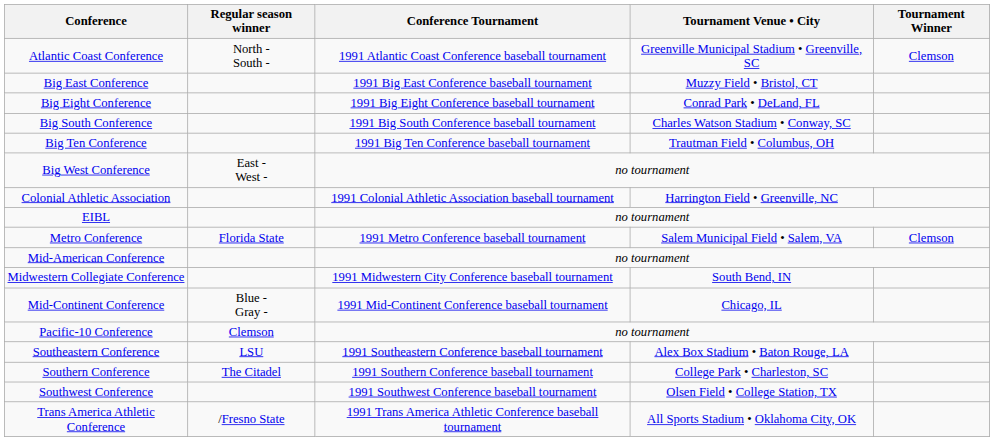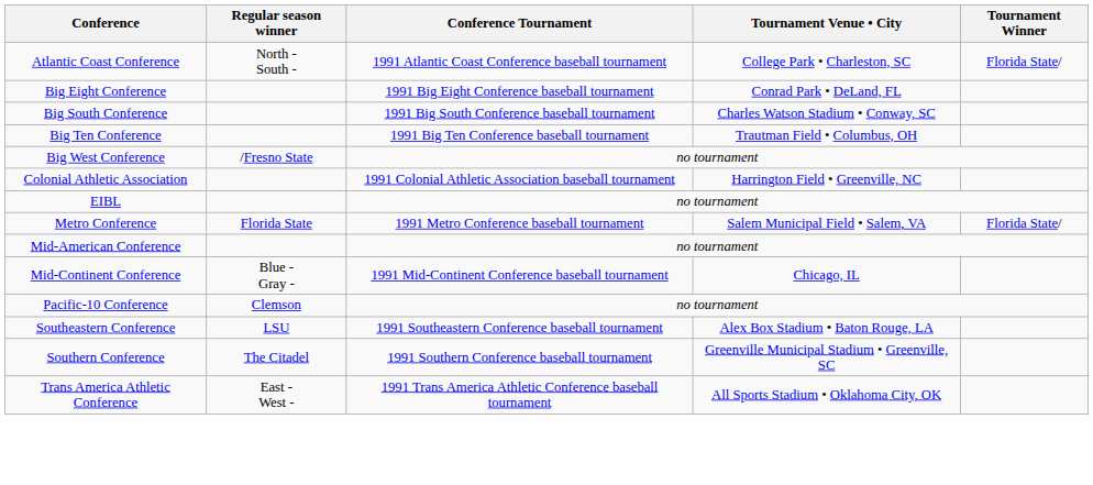 <table class="wikitable" style="text-align:center;">
 <tr>
 <th>Conference</th>
 <th>Regular season winner</th>
 <th>Conference Tournament</th>
 <th>Tournament Venue • City</th>
 <th>Tournament Winner</th>
 </tr>
 <tr>
 <td><a href='#'>Atlantic Coast Conference</a></td>
 <td>North - <br>South - </td>
 <td><a href='#'>1991 Atlantic Coast Conference baseball tournament</a></td>
-<td><a href='#'>Greenville Municipal Stadium</a> • <a href='#'>Greenville, SC</a></td>
-<td><a href='#'>Clemson</a></td>
-</tr>
-<tr>
-<td><a href='#'>Big East Conference</a></td>
-<td></td>
-<td><a href='#'>1991 Big East Conference baseball tournament</a></td>
-<td><a href='#'>Muzzy Field</a> • <a href='#'>Bristol, CT</a></td>
-<td></td>
+<td><a href='#'>College Park</a> • <a href='#'>Charleston, SC</a></td>
+<td><a href='#'>Florida State</a>/</td>
 </tr>
 <tr>
 <td><a href='#'>Big Eight Conference</a></td>
 <td></td>
 <td><a href='#'>1991 Big Eight Conference baseball tournament</a></td>
 <td><a href='#'>Conrad Park</a> • <a href='#'>DeLand, FL</a></td>
 <td></td>
 </tr>
 <tr>
 <td><a href='#'>Big South Conference</a></td>
 <td></td>
 <td><a href='#'>1991 Big South Conference baseball tournament</a></td>
 <td><a href='#'>Charles Watson Stadium</a> • <a href='#'>Conway, SC</a></td>
 <td></td>
 </tr>
 <tr>
 <td><a href='#'>Big Ten Conference</a></td>
 <td></td>
 <td><a href='#'>1991 Big Ten Conference baseball tournament</a></td>
 <td><a href='#'>Trautman Field</a> • <a href='#'>Columbus, OH</a></td>
 <td></td>
 </tr>
 <tr>
 <td><a href='#'>Big West Conference</a></td>
-<td>East - <br>West - </td>
+<td>/<a href='#'>Fresno State</a></td>
 <td colspan=3><em>no tournament</em></td>
 </tr>
 <tr>
 <td><a href='#'>Colonial Athletic Association</a></td>
 <td></td>
 <td><a href='#'>1991 Colonial Athletic Association baseball tournament</a></td>
 <td><a href='#'>Harrington Field</a> • <a href='#'>Greenville, NC</a></td>
 <td></td>
 </tr>
 <tr>
 <td><a href='#'>EIBL</a></td>
 <td></td>
 <td colspan=3><em>no tournament</em></td>
 </tr>
 <tr>
 <td><a href='#'>Metro Conference</a></td>
 <td><a href='#'>Florida State</a></td>
 <td><a href='#'>1991 Metro Conference baseball tournament</a></td>
 <td><a href='#'>Salem Municipal Field</a> • <a href='#'>Salem, VA</a></td>
-<td><a href='#'>Clemson</a></td>
+<td><a href='#'>Florida State</a>/</td>
 </tr>
 <tr>
 <td><a href='#'>Mid-American Conference</a></td>
 <td></td>
 <td colspan=3><em>no tournament</em></td>
-</tr>
-<tr>
-<td><a href='#'>Midwestern Collegiate Conference</a></td>
-<td></td>
-<td><a href='#'>1991 Midwestern City Conference baseball tournament</a></td>
-<td><a href='#'>South Bend, IN</a></td>
-<td></td>
 </tr>
 <tr>
 <td><a href='#'>Mid-Continent Conference</a></td>
 <td>Blue - <br>Gray - </td>
 <td><a href='#'>1991 Mid-Continent Conference baseball tournament</a></td>
 <td><a href='#'>Chicago, IL</a></td>
 <td></td>
 </tr>
 <tr>
 <td><a href='#'>Pacific-10 Conference</a></td>
 <td><a href='#'>Clemson</a></td>
 <td colspan=3><em>no tournament</em></td>
 </tr>
 <tr>
 <td><a href='#'>Southeastern Conference</a></td>
 <td><a href='#'>LSU</a></td>
 <td><a href='#'>1991 Southeastern Conference baseball tournament</a></td>
 <td><a href='#'>Alex Box Stadium</a> • <a href='#'>Baton Rouge, LA</a></td>
 <td></td>
 </tr>
 <tr>
 <td><a href='#'>Southern Conference</a></td>
 <td><a href='#'>The Citadel</a></td>
 <td><a href='#'>1991 Southern Conference baseball tournament</a></td>
-<td><a href='#'>College Park</a> • <a href='#'>Charleston, SC</a></td>
-<td></td>
-</tr>
-<tr>
-<td><a href='#'>Southwest Conference</a></td>
-<td></td>
-<td><a href='#'>1991 Southwest Conference baseball tournament</a></td>
-<td><a href='#'>Olsen Field</a> • <a href='#'>College Station, TX</a></td>
+<td><a href='#'>Greenville Municipal Stadium</a> • <a href='#'>Greenville, SC</a></td>
 <td></td>
 </tr>
 <tr>
 <td><a href='#'>Trans America Athletic Conference</a></td>
-<td>/<a href='#'>Fresno State</a></td>
+<td>East - <br>West - </td>
 <td><a href='#'>1991 Trans America Athletic Conference baseball tournament</a></td>
 <td><a href='#'>All Sports Stadium</a> • <a href='#'>Oklahoma City, OK</a></td>
 <td></td>
 </tr>
 </table>
